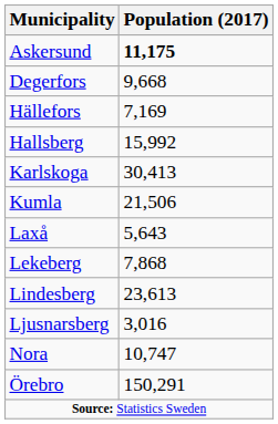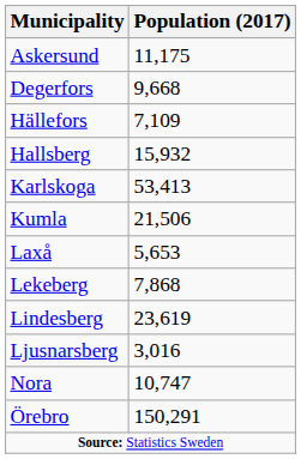 <table class="wikitable sortable">
 <tr>
 <th>Municipality</th>
 <th>Population (2017)</th>
 </tr>
 <tr>
 <td><a href='#'>Askersund</a></td>
-<td><strong>11,175</strong></td>
+<td>11,175</td>
 </tr>
 <tr>
 <td><a href='#'>Degerfors</a></td>
 <td>9,668</td>
 </tr>
 <tr>
 <td><a href='#'>Hällefors</a></td>
-<td>7,169</td>
+<td>7,109</td>
 </tr>
 <tr>
 <td><a href='#'>Hallsberg</a></td>
-<td>15,992</td>
+<td>15,932</td>
 </tr>
 <tr>
 <td><a href='#'>Karlskoga</a></td>
-<td>30,413</td>
+<td>53,413</td>
 </tr>
 <tr>
 <td><a href='#'>Kumla</a></td>
 <td>21,506</td>
 </tr>
 <tr>
 <td><a href='#'>Laxå</a></td>
-<td>5,643</td>
+<td>5,653</td>
 </tr>
 <tr>
 <td><a href='#'>Lekeberg</a></td>
 <td>7,868</td>
 </tr>
 <tr>
 <td><a href='#'>Lindesberg</a></td>
-<td>23,613</td>
+<td>23,619</td>
 </tr>
 <tr>
 <td><a href='#'>Ljusnarsberg</a></td>
 <td>3,016</td>
 </tr>
 <tr>
 <td><a href='#'>Nora</a></td>
 <td>10,747</td>
 </tr>
 <tr>
 <td><a href='#'>Örebro</a></td>
 <td>150,291</td>
 </tr>
 <tr>
 <td align="center" colspan="30" style="font-size: 8pt"><strong>Source:</strong> <a href='#'>Statistics Sweden</a></td>
 </tr>
 </table>
